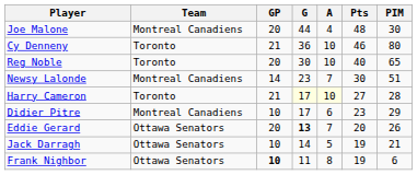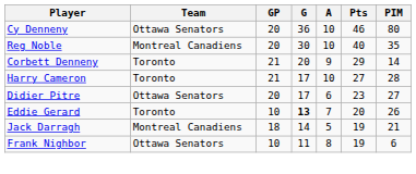 <table class="wikitable sortable">
 <tr>
 <th style="width:12em">Player</th>
 <th style="width:12em">Team</th>
 <th style="width:3em">GP</th>
 <th style="width:2em">G</th>
 <th style="width:2em">A</th>
 <th style="width:3em">Pts</th>
 <th style="width:3em">PIM</th>
 </tr>
 <tr align=center>
-<td align=left><a href='#'>Joe Malone</a></td>
-<td align=left>Montreal Canadiens</td>
+<td align=left><a href='#'>Cy Denneny</a></td>
+<td align=left>Ottawa Senators</td>
 <td>20</td>
-<td>44</td>
-<td>4</td>
-<td>48</td>
-<td>30</td>
-</tr>
-<tr align=center>
-<td align=left><a href='#'>Cy Denneny</a></td>
-<td align=left>Toronto</td>
-<td>21</td>
 <td>36</td>
 <td>10</td>
 <td>46</td>
 <td>80</td>
 </tr>
 <tr align=center>
 <td align=left><a href='#'>Reg Noble</a></td>
-<td align=left>Toronto</td>
+<td align=left>Montreal Canadiens</td>
 <td>20</td>
 <td>30</td>
 <td>10</td>
 <td>40</td>
-<td>65</td>
+<td>35</td>
 </tr>
 <tr align=center>
-<td align=left><a href='#'>Newsy Lalonde</a></td>
-<td align=left>Montreal Canadiens</td>
+<td align=left><a href='#'>Corbett Denneny</a></td>
+<td align=left>Toronto</td>
+<td>21</td>
+<td>20</td>
+<td>9</td>
+<td>29</td>
 <td>14</td>
-<td>23</td>
-<td>7</td>
-<td>30</td>
-<td>51</td>
 </tr>
 <tr align=center>
 <td align=left><a href='#'>Harry Cameron</a></td>
 <td align=left>Toronto</td>
 <td>21</td>
-<td style="background: lightyellow;">17</td>
-<td style="background: lightyellow;">10</td>
+<td>17</td>
+<td>10</td>
 <td>27</td>
 <td>28</td>
 </tr>
 <tr align=center>
 <td align=left><a href='#'>Didier Pitre</a></td>
-<td align=left>Montreal Canadiens</td>
-<td>10</td>
+<td align=left>Ottawa Senators</td>
+<td>20</td>
 <td>17</td>
 <td>6</td>
 <td>23</td>
-<td>29</td>
+<td>27</td>
 </tr>
 <tr align=center>
 <td align=left><a href='#'>Eddie Gerard</a></td>
-<td align=left>Ottawa Senators</td>
-<td>20</td>
+<td align=left>Toronto</td>
+<td>10</td>
 <td><strong>13</strong></td>
 <td>7</td>
 <td>20</td>
 <td>26</td>
 </tr>
 <tr align=center>
 <td align=left><a href='#'>Jack Darragh</a></td>
-<td align=left>Ottawa Senators</td>
-<td>10</td>
+<td align=left>Montreal Canadiens</td>
+<td>18</td>
 <td>14</td>
 <td>5</td>
 <td>19</td>
 <td>21</td>
 </tr>
 <tr align=center>
 <td align=left><a href='#'>Frank Nighbor</a></td>
 <td align=left>Ottawa Senators</td>
-<td><strong>10</strong></td>
+<td>10</td>
 <td>11</td>
 <td>8</td>
 <td>19</td>
 <td>6</td>
 </tr>
 </table>
